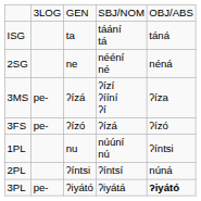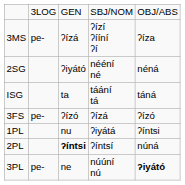 <table class="wikitable">
 <tr>
 <td></td>
 <td>3LOG</td>
 <td>GEN</td>
 <td>SBJ/NOM</td>
 <td>OBJ/ABS</td>
 </tr>
 <tr>
+<td>3MS</td>
+<td>pe-</td>
+<td>ʔízá</td>
+<td>ʔízí<br>ʔííní<br>ʔí</td>
+<td>ʔíza</td>
+</tr>
+<tr>
+<td>2SG</td>
+<td></td>
+<td>ʔiyátó</td>
+<td>nééní<br>né</td>
+<td>néná</td>
+</tr>
+<tr>
 <td>ISG</td>
 <td></td>
 <td>ta</td>
 <td>táání<br>tá</td>
 <td>táná</td>
-</tr>
-<tr>
-<td>2SG</td>
-<td></td>
-<td>ne</td>
-<td>nééní<br>né</td>
-<td>néná</td>
-</tr>
-<tr>
-<td>3MS</td>
-<td>pe-</td>
-<td>ʔízá</td>
-<td>ʔízí<br>ʔííní<br>ʔí</td>
-<td>ʔíza</td>
 </tr>
 <tr>
 <td>3FS</td>
 <td>pe-</td>
 <td>ʔízó</td>
 <td>ʔízá</td>
 <td>ʔízó</td>
 </tr>
 <tr>
 <td>1PL</td>
 <td></td>
 <td>nu</td>
-<td>núúní<br>nú</td>
+<td>ʔiyátá</td>
 <td>ʔíntsi</td>
 </tr>
 <tr>
 <td>2PL</td>
 <td></td>
-<td>ʔíntsi</td>
+<td><strong>ʔíntsi</strong></td>
 <td>ʔíntsí</td>
 <td>núná</td>
 </tr>
 <tr>
 <td>3PL</td>
 <td>pe-</td>
-<td>ʔiyátó</td>
-<td>ʔiyátá</td>
+<td>ne</td>
+<td>núúní<br>nú</td>
 <td><strong>ʔiyátó</strong></td>
 </tr>
 </table>
